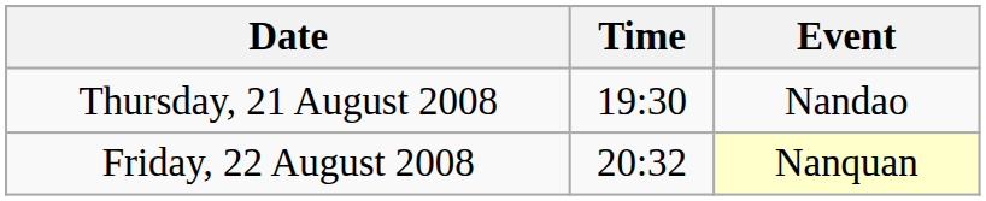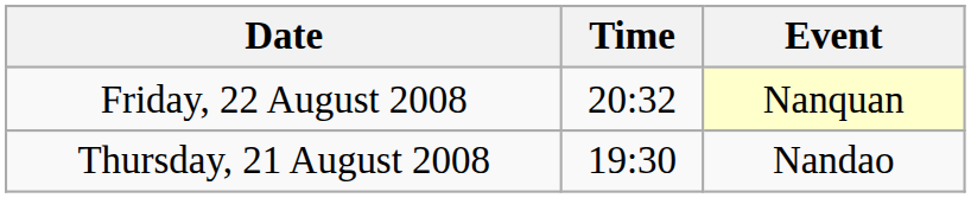 <table class="wikitable" style="text-align:center;">
 <tr>
 <th width="220">Date</th>
 <th width="50">Time</th>
 <th width="100">Event</th>
 </tr>
 <tr>
+<td>Friday, 22 August 2008</td>
+<td>20:32</td>
+<td bgcolor="ffffcc">Nanquan</td>
+</tr>
+<tr>
 <td>Thursday, 21 August 2008</td>
 <td>19:30</td>
 <td>Nandao</td>
 </tr>
-<tr>
-<td>Friday, 22 August 2008</td>
-<td>20:32</td>
-<td bgcolor="ffffcc">Nanquan</td>
-</tr>
 </table>
